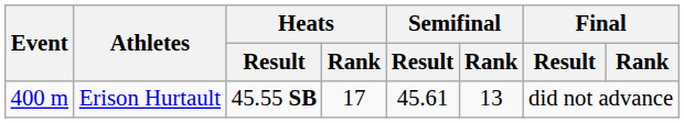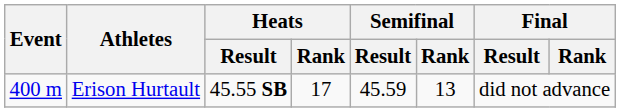 <table class="wikitable" border="1" style="font-size:90%">
 <tr>
 <th rowspan="2">Event</th>
 <th rowspan="2">Athletes</th>
 <th colspan="2">Heats</th>
 <th colspan="2">Semifinal</th>
 <th colspan="2">Final</th>
 </tr>
 <tr>
 <th>Result</th>
 <th>Rank</th>
 <th>Result</th>
 <th>Rank</th>
 <th>Result</th>
 <th>Rank</th>
 </tr>
 <tr>
 <td><a href='#'>400 m</a></td>
 <td><a href='#'>Erison Hurtault</a></td>
 <td align=center>45.55 <strong>SB</strong></td>
 <td align=center>17</td>
-<td align=center>45.61</td>
+<td align=center>45.59</td>
 <td align=center>13</td>
 <td align=center colspan=2>did not advance</td>
 </tr>
 </table>
